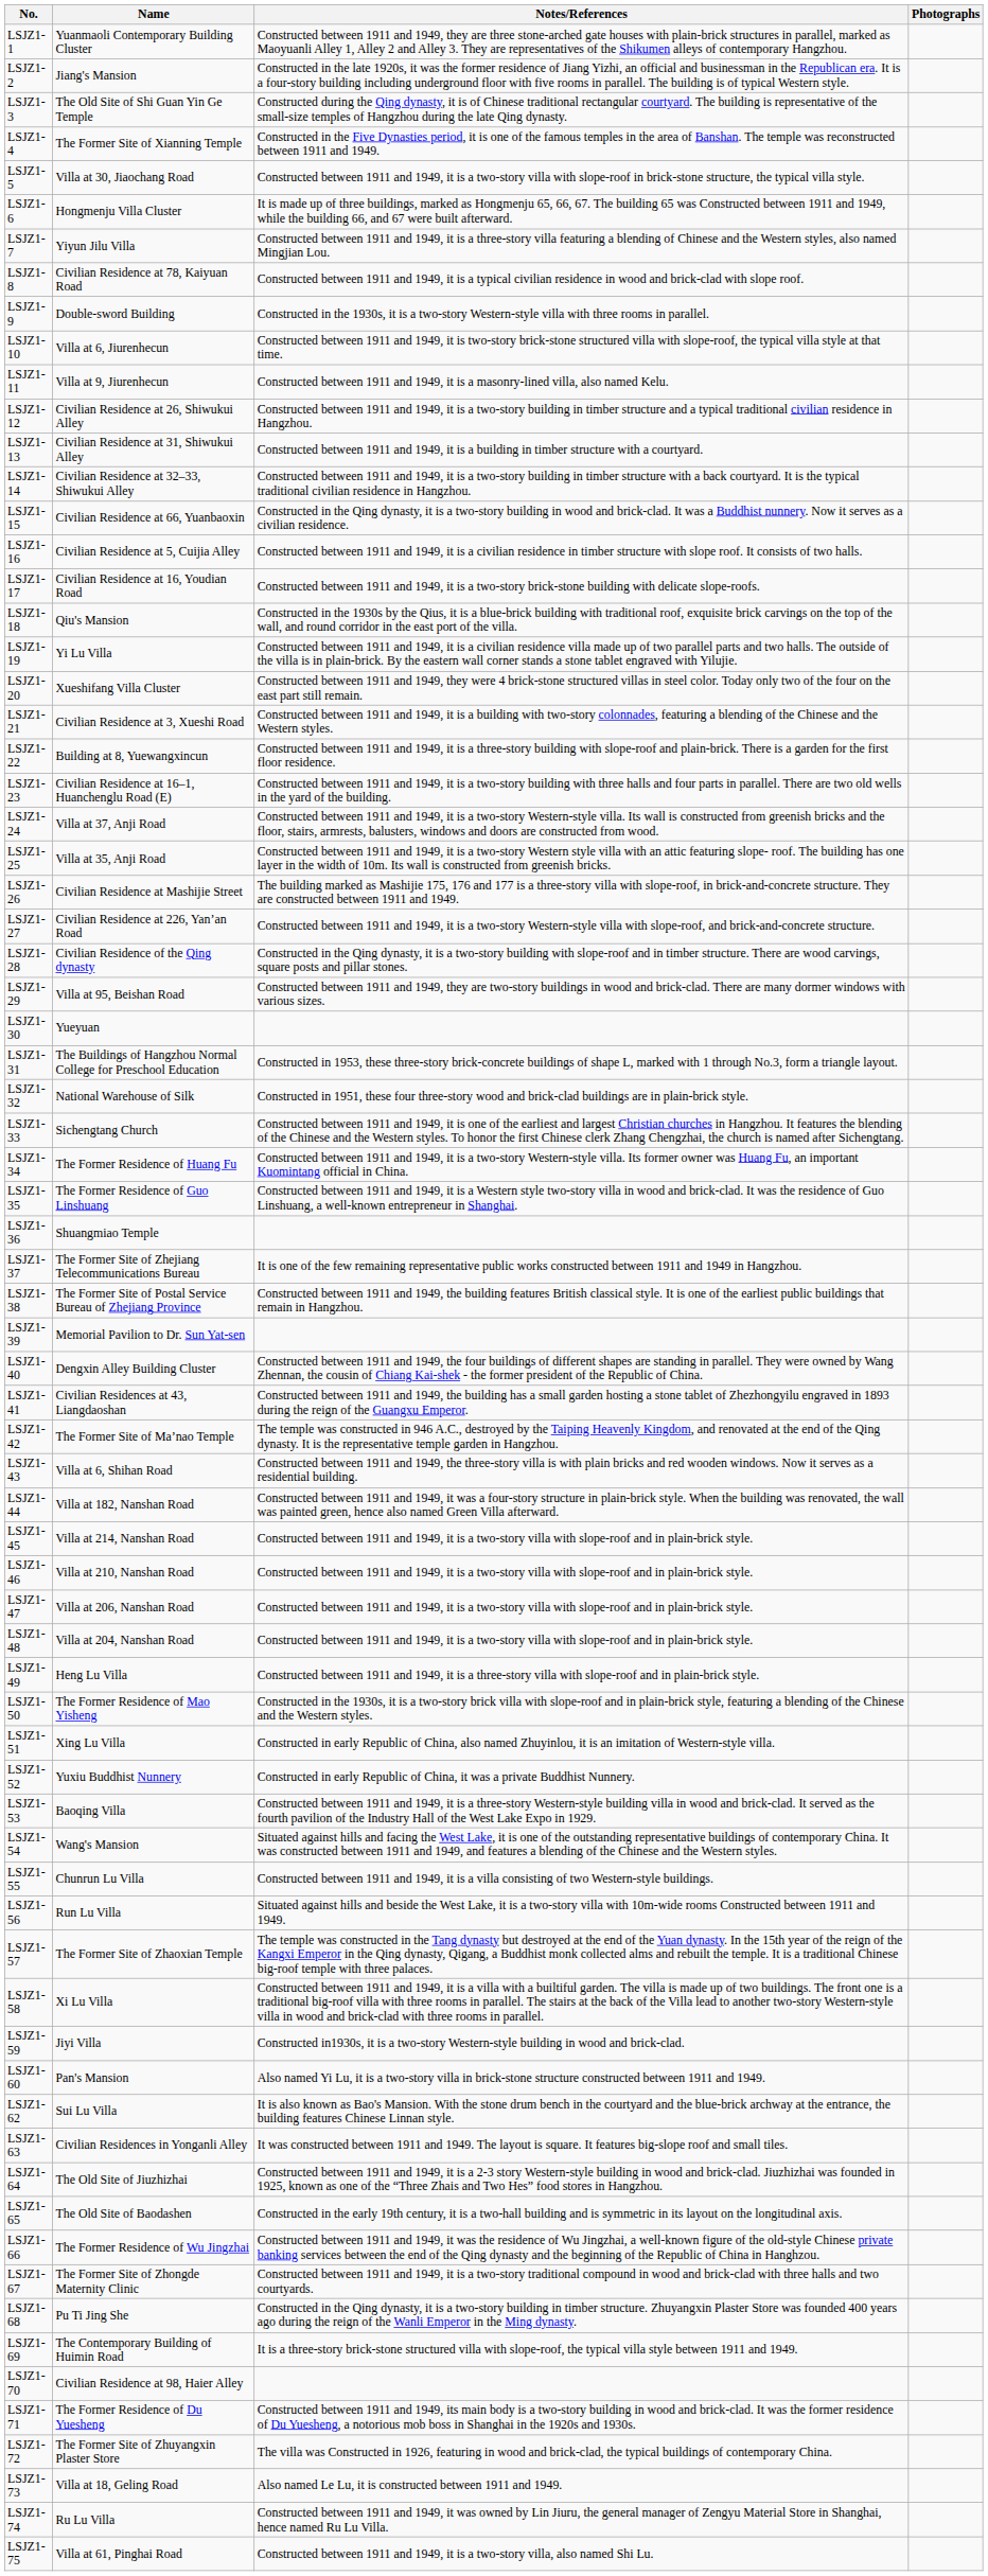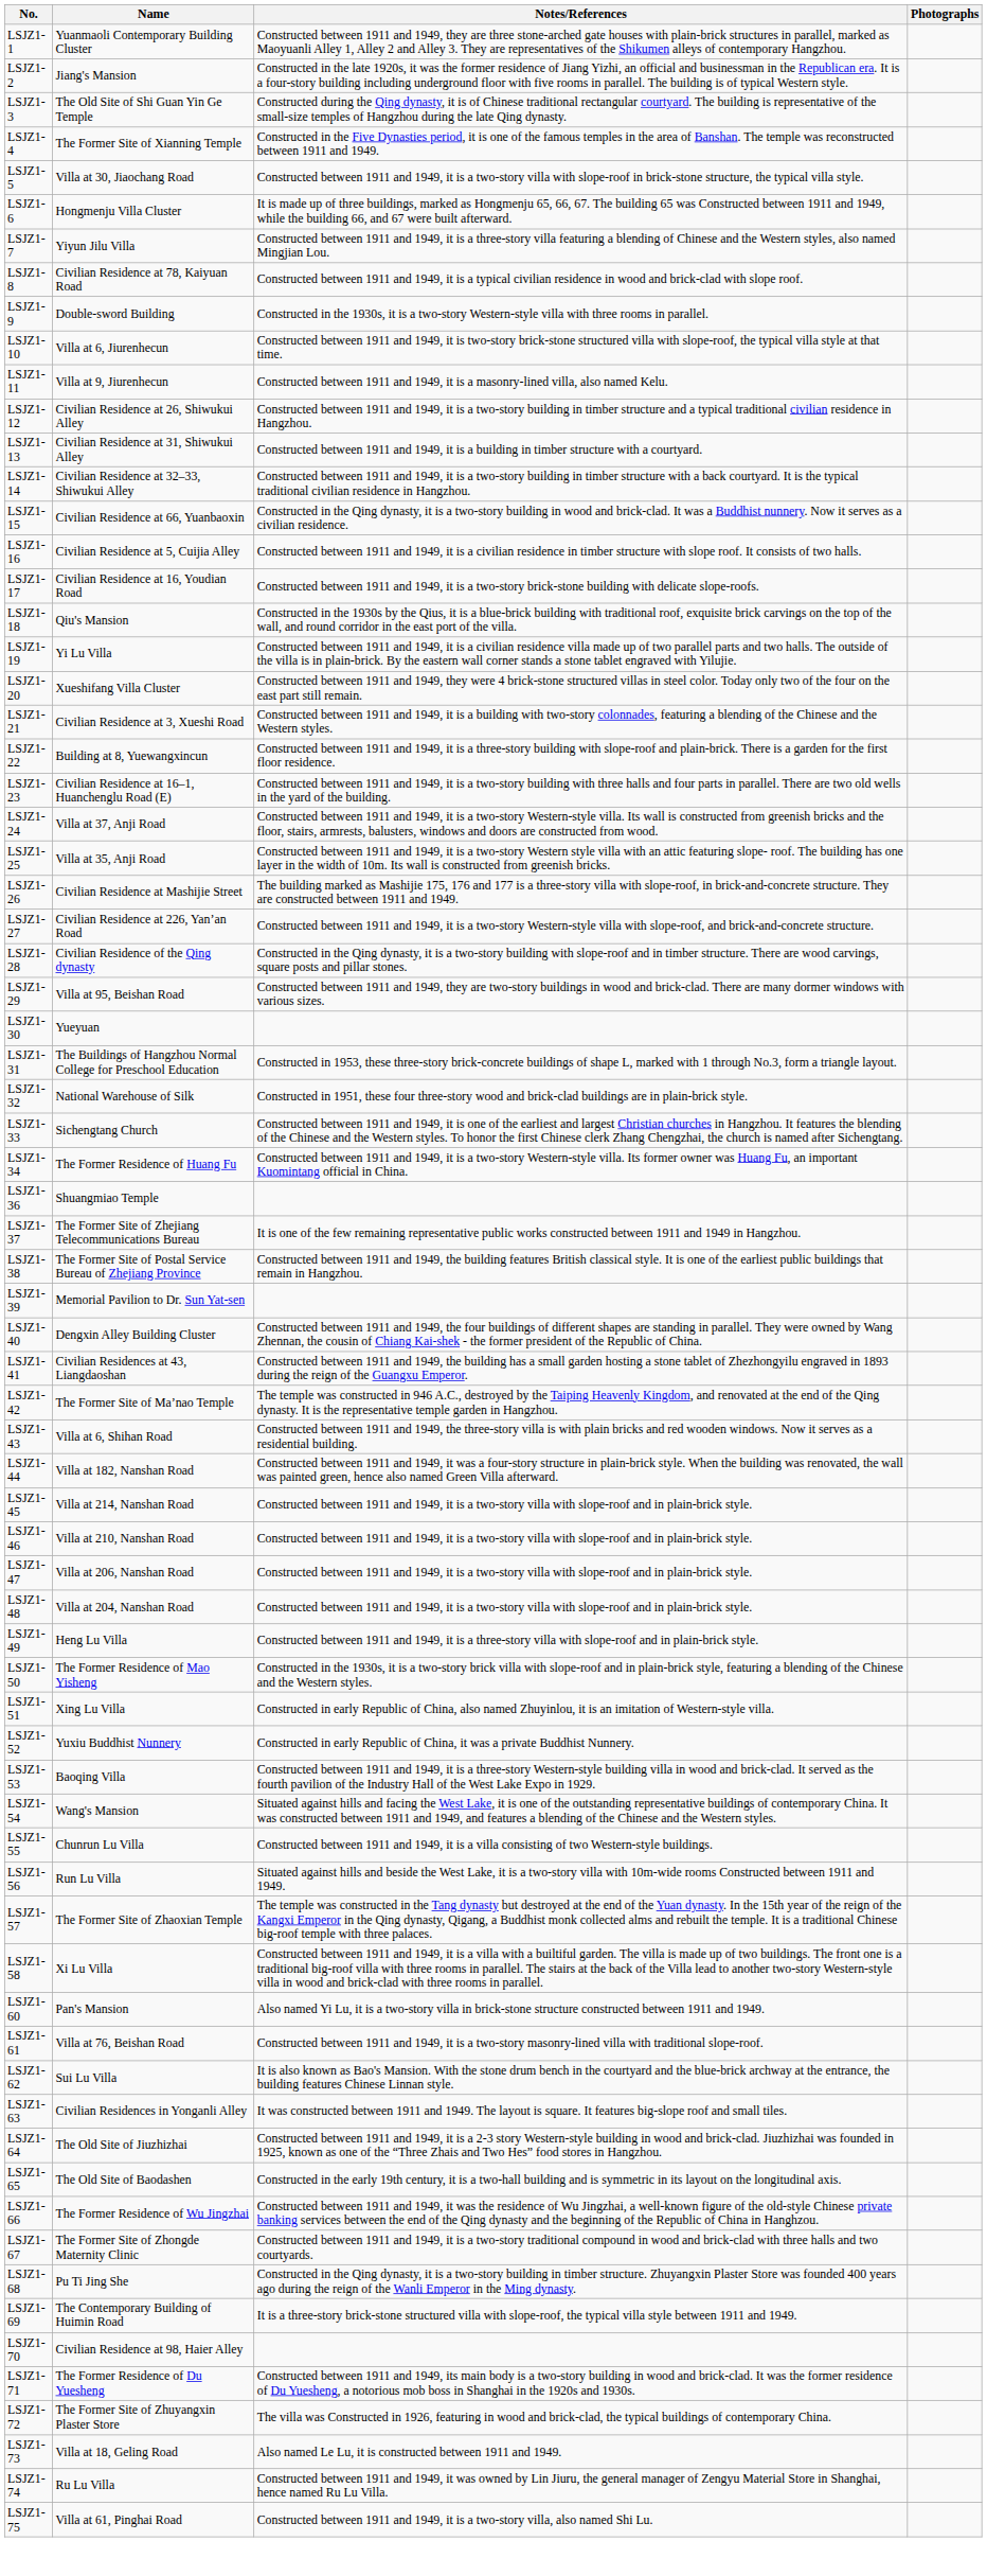 <table class="wikitable" border="1">
 <tr>
 <th>No.</th>
 <th>Name</th>
 <th>Notes/References</th>
 <th>Photographs</th>
 </tr>
 <tr>
 <td>LSJZ1-1</td>
 <td>Yuanmaoli Contemporary Building Cluster</td>
 <td>Constructed between 1911 and 1949, they are three stone-arched gate houses with plain-brick structures in parallel, marked as Maoyuanli Alley 1, Alley 2 and Alley 3. They are representatives of the <a href='#'>Shikumen</a> alleys of contemporary Hangzhou.</td>
 <td></td>
 </tr>
 <tr>
 <td>LSJZ1-2</td>
 <td>Jiang's Mansion</td>
 <td>Constructed in the late 1920s, it was the former residence of Jiang Yizhi, an official and businessman in the <a href='#'>Republican era</a>. It is a four-story building including underground floor with five rooms in parallel. The building is of typical Western style.</td>
 <td></td>
 </tr>
 <tr>
 <td>LSJZ1-3</td>
 <td>The Old Site of Shi Guan Yin Ge Temple</td>
 <td>Constructed during the <a href='#'>Qing dynasty</a>, it is of Chinese traditional rectangular <a href='#'>courtyard</a>. The building is representative of the small-size temples of Hangzhou during the late Qing dynasty.</td>
 <td></td>
 </tr>
 <tr>
 <td>LSJZ1-4</td>
 <td>The Former Site of Xianning Temple</td>
 <td>Constructed in the <a href='#'>Five Dynasties period</a>, it is one of the famous temples in the area of <a href='#'>Banshan</a>. The temple was reconstructed between 1911 and 1949.</td>
 <td></td>
 </tr>
 <tr>
 <td>LSJZ1-5</td>
 <td>Villa at 30, Jiaochang Road</td>
 <td>Constructed between 1911 and 1949, it is a two-story villa with slope-roof in brick-stone structure, the typical villa style.</td>
 <td></td>
 </tr>
 <tr>
 <td>LSJZ1-6</td>
 <td>Hongmenju Villa Cluster</td>
 <td>It is made up of three buildings, marked as Hongmenju 65, 66, 67. The building 65 was Constructed between 1911 and 1949, while the building 66, and 67 were built afterward.</td>
 <td></td>
 </tr>
 <tr>
 <td>LSJZ1-7</td>
 <td>Yiyun Jilu Villa</td>
 <td>Constructed between 1911 and 1949, it is a three-story villa featuring a blending of Chinese and the Western styles, also named Mingjian Lou.</td>
 <td></td>
 </tr>
 <tr>
 <td>LSJZ1-8</td>
 <td>Civilian Residence at 78, Kaiyuan Road</td>
 <td>Constructed between 1911 and 1949, it is a typical civilian residence in wood and brick-clad with slope roof.</td>
 <td></td>
 </tr>
 <tr>
 <td>LSJZ1-9</td>
 <td>Double-sword Building</td>
 <td>Constructed in the 1930s, it is a two-story Western-style villa with three rooms in parallel.</td>
 <td></td>
 </tr>
 <tr>
 <td>LSJZ1-10</td>
 <td>Villa at 6, Jiurenhecun</td>
 <td>Constructed between 1911 and 1949, it is two-story brick-stone structured villa with slope-roof, the typical villa style at that time.</td>
 <td></td>
 </tr>
 <tr>
 <td>LSJZ1-11</td>
 <td>Villa at 9, Jiurenhecun</td>
 <td>Constructed between 1911 and 1949, it is a masonry-lined villa, also named Kelu.</td>
 <td></td>
 </tr>
 <tr>
 <td>LSJZ1-12</td>
 <td>Civilian Residence at 26, Shiwukui Alley</td>
 <td>Constructed between 1911 and 1949, it is a two-story building in timber structure and a typical traditional <a href='#'>civilian</a> residence in Hangzhou.</td>
 <td></td>
 </tr>
 <tr>
 <td>LSJZ1-13</td>
 <td>Civilian Residence at 31, Shiwukui Alley</td>
 <td>Constructed between 1911 and 1949, it is a building in timber structure with a courtyard.</td>
 <td></td>
 </tr>
 <tr>
 <td>LSJZ1-14</td>
 <td>Civilian Residence at 32–33, Shiwukui Alley</td>
 <td>Constructed between 1911 and 1949, it is a two-story building in timber structure with a back courtyard. It is the typical traditional civilian residence in Hangzhou.</td>
 <td></td>
 </tr>
 <tr>
 <td>LSJZ1-15</td>
 <td>Civilian Residence at 66, Yuanbaoxin</td>
 <td>Constructed in the Qing dynasty, it is a two-story building in wood and brick-clad. It was a <a href='#'>Buddhist nunnery</a>. Now it serves as a civilian residence.</td>
 <td></td>
 </tr>
 <tr>
 <td>LSJZ1-16</td>
 <td>Civilian Residence at 5, Cuijia Alley</td>
 <td>Constructed between 1911 and 1949, it is a civilian residence in timber structure with slope roof. It consists of two halls.</td>
 <td></td>
 </tr>
 <tr>
 <td>LSJZ1-17</td>
 <td>Civilian Residence at 16, Youdian Road</td>
 <td>Constructed between 1911 and 1949, it is a two-story brick-stone building with delicate slope-roofs.</td>
 <td></td>
 </tr>
 <tr>
 <td>LSJZ1-18</td>
 <td>Qiu's Mansion</td>
 <td>Constructed in the 1930s by the Qius, it is a blue-brick building with traditional roof, exquisite brick carvings on the top of the wall, and round corridor in the east port of the villa.</td>
 <td></td>
 </tr>
 <tr>
 <td>LSJZ1-19</td>
 <td>Yi Lu Villa</td>
 <td>Constructed between 1911 and 1949, it is a civilian residence villa made up of two parallel parts and two halls. The outside of the villa is in plain-brick. By the eastern wall corner stands a stone tablet engraved with Yilujie.</td>
 <td></td>
 </tr>
 <tr>
 <td>LSJZ1-20</td>
 <td>Xueshifang Villa Cluster</td>
 <td>Constructed between 1911 and 1949, they were 4 brick-stone structured villas in steel color. Today only two of the four on the east part still remain.</td>
 <td></td>
 </tr>
 <tr>
 <td>LSJZ1-21</td>
 <td>Civilian Residence at 3, Xueshi Road</td>
 <td>Constructed between 1911 and 1949, it is a building with two-story <a href='#'>colonnades</a>, featuring a blending of the Chinese and the Western styles.</td>
 <td></td>
 </tr>
 <tr>
 <td>LSJZ1-22</td>
 <td>Building at 8, Yuewangxincun</td>
 <td>Constructed between 1911 and 1949, it is a three-story building with slope-roof and plain-brick. There is a garden for the first floor residence.</td>
 <td></td>
 </tr>
 <tr>
 <td>LSJZ1-23</td>
 <td>Civilian Residence at 16–1, Huanchenglu Road (E)</td>
 <td>Constructed between 1911 and 1949, it is a two-story building with three halls and four parts in parallel. There are two old wells in the yard of the building.</td>
 <td></td>
 </tr>
 <tr>
 <td>LSJZ1-24</td>
 <td>Villa at 37, Anji Road</td>
 <td>Constructed between 1911 and 1949, it is a two-story Western-style villa. Its wall is constructed from greenish bricks and the floor, stairs, armrests, balusters, windows and doors are constructed from wood.</td>
 <td></td>
 </tr>
 <tr>
 <td>LSJZ1-25</td>
 <td>Villa at 35, Anji Road</td>
 <td>Constructed between 1911 and 1949, it is a two-story Western style villa with an attic featuring slope- roof. The building has one layer in the width of 10m. Its wall is constructed from greenish bricks.</td>
 <td></td>
 </tr>
 <tr>
 <td>LSJZ1-26</td>
 <td>Civilian Residence at Mashijie Street</td>
 <td>The building marked as Mashijie 175, 176 and 177 is a three-story villa with slope-roof, in brick-and-concrete structure. They are constructed between 1911 and 1949.</td>
 <td></td>
 </tr>
 <tr>
 <td>LSJZ1-27</td>
 <td>Civilian Residence at 226, Yan’an Road</td>
 <td>Constructed between 1911 and 1949, it is a two-story Western-style villa with slope-roof, and brick-and-concrete structure.</td>
 <td></td>
 </tr>
 <tr>
 <td>LSJZ1-28</td>
 <td>Civilian Residence of the <a href='#'>Qing dynasty</a></td>
 <td>Constructed in the Qing dynasty, it is a two-story building with slope-roof and in timber structure. There are wood carvings, square posts and pillar stones.</td>
 <td></td>
 </tr>
 <tr>
 <td>LSJZ1-29</td>
 <td>Villa at 95, Beishan Road</td>
 <td>Constructed between 1911 and 1949, they are two-story buildings in wood and brick-clad. There are many dormer windows with various sizes.</td>
 <td></td>
 </tr>
 <tr>
 <td>LSJZ1-30</td>
 <td>Yueyuan</td>
 <td></td>
 <td></td>
 </tr>
 <tr>
 <td>LSJZ1-31</td>
 <td>The Buildings of Hangzhou Normal College for Preschool Education</td>
 <td>Constructed in 1953, these three-story brick-concrete buildings of shape L, marked with 1 through No.3, form a triangle layout.</td>
 <td></td>
 </tr>
 <tr>
 <td>LSJZ1-32</td>
 <td>National Warehouse of Silk</td>
 <td>Constructed in 1951, these four three-story wood and brick-clad buildings are in plain-brick style.</td>
 <td></td>
 </tr>
 <tr>
 <td>LSJZ1-33</td>
 <td>Sichengtang Church</td>
 <td>Constructed between 1911 and 1949, it is one of the earliest and largest <a href='#'>Christian churches</a> in Hangzhou. It features the blending of the Chinese and the Western styles. To honor the first Chinese clerk Zhang Chengzhai, the church is named after Sichengtang.</td>
 <td></td>
 </tr>
 <tr>
 <td>LSJZ1-34</td>
 <td>The Former Residence of <a href='#'>Huang Fu</a></td>
 <td>Constructed between 1911 and 1949, it is a two-story Western-style villa. Its former owner was <a href='#'>Huang Fu</a>, an important <a href='#'>Kuomintang</a> official in China.</td>
 <td></td>
 </tr>
 <tr>
-<td>LSJZ1-35</td>
-<td>The Former Residence of <a href='#'>Guo Linshuang</a></td>
-<td>Constructed between 1911 and 1949, it is a Western style two-story villa in wood and brick-clad. It was the residence of Guo Linshuang, a well-known entrepreneur in <a href='#'>Shanghai</a>.</td>
-<td></td>
-</tr>
-<tr>
 <td>LSJZ1-36</td>
 <td>Shuangmiao Temple</td>
 <td></td>
 <td></td>
 </tr>
 <tr>
 <td>LSJZ1-37</td>
 <td>The Former Site of Zhejiang Telecommunications Bureau</td>
 <td>It is one of the few remaining representative public works constructed between 1911 and 1949 in Hangzhou.</td>
 <td></td>
 </tr>
 <tr>
 <td>LSJZ1-38</td>
 <td>The Former Site of Postal Service Bureau of <a href='#'>Zhejiang Province</a></td>
 <td>Constructed between 1911 and 1949, the building features British classical style. It is one of the earliest public buildings that remain in Hangzhou.</td>
 <td></td>
 </tr>
 <tr>
 <td>LSJZ1-39</td>
 <td>Memorial Pavilion to Dr. <a href='#'>Sun Yat-sen</a></td>
 <td></td>
 <td></td>
 </tr>
 <tr>
 <td>LSJZ1-40</td>
 <td>Dengxin Alley Building Cluster</td>
 <td>Constructed between 1911 and 1949, the four buildings of different shapes are standing in parallel. They were owned by Wang Zhennan, the cousin of <a href='#'>Chiang Kai-shek</a> - the former president of the Republic of China.</td>
 <td></td>
 </tr>
 <tr>
 <td>LSJZ1-41</td>
 <td>Civilian Residences at 43, Liangdaoshan</td>
 <td>Constructed between 1911 and 1949, the building has a small garden hosting a stone tablet of Zhezhongyilu engraved in 1893 during the reign of the <a href='#'>Guangxu Emperor</a>.</td>
 <td></td>
 </tr>
 <tr>
 <td>LSJZ1-42</td>
 <td>The Former Site of Ma’nao Temple</td>
 <td>The temple was constructed in 946 A.C., destroyed by the <a href='#'>Taiping Heavenly Kingdom</a>, and renovated at the end of the Qing dynasty. It is the representative temple garden in Hangzhou.</td>
 <td></td>
 </tr>
 <tr>
 <td>LSJZ1-43</td>
 <td>Villa at 6, Shihan Road</td>
 <td>Constructed between 1911 and 1949, the three-story villa is with plain bricks and red wooden windows. Now it serves as a residential building.</td>
 <td></td>
 </tr>
 <tr>
 <td>LSJZ1-44</td>
 <td>Villa at 182, Nanshan Road</td>
 <td>Constructed between 1911 and 1949, it was a four-story structure in plain-brick style. When the building was renovated, the wall was painted green, hence also named Green Villa afterward.</td>
 <td></td>
 </tr>
 <tr>
 <td>LSJZ1-45</td>
 <td>Villa at 214, Nanshan Road</td>
 <td>Constructed between 1911 and 1949, it is a two-story villa with slope-roof and in plain-brick style.</td>
 <td></td>
 </tr>
 <tr>
 <td>LSJZ1-46</td>
 <td>Villa at 210, Nanshan Road</td>
 <td>Constructed between 1911 and 1949, it is a two-story villa with slope-roof and in plain-brick style.</td>
 <td></td>
 </tr>
 <tr>
 <td>LSJZ1-47</td>
 <td>Villa at 206, Nanshan Road</td>
 <td>Constructed between 1911 and 1949, it is a two-story villa with slope-roof and in plain-brick style.</td>
 <td></td>
 </tr>
 <tr>
 <td>LSJZ1-48</td>
 <td>Villa at 204, Nanshan Road</td>
 <td>Constructed between 1911 and 1949, it is a two-story villa with slope-roof and in plain-brick style.</td>
 <td></td>
 </tr>
 <tr>
 <td>LSJZ1-49</td>
 <td>Heng Lu Villa</td>
 <td>Constructed between 1911 and 1949, it is a three-story villa with slope-roof and in plain-brick style.</td>
 <td></td>
 </tr>
 <tr>
 <td>LSJZ1-50</td>
 <td>The Former Residence of <a href='#'>Mao Yisheng</a></td>
 <td>Constructed in the 1930s, it is a two-story brick villa with slope-roof and in plain-brick style, featuring a blending of the Chinese and the Western styles.</td>
 <td></td>
 </tr>
 <tr>
 <td>LSJZ1-51</td>
 <td>Xing Lu Villa</td>
 <td>Constructed in early Republic of China, also named Zhuyinlou, it is an imitation of Western-style villa.</td>
 <td></td>
 </tr>
 <tr>
 <td>LSJZ1-52</td>
 <td>Yuxiu Buddhist <a href='#'>Nunnery</a></td>
 <td>Constructed in early Republic of China, it was a private Buddhist Nunnery.</td>
 <td></td>
 </tr>
 <tr>
 <td>LSJZ1-53</td>
 <td>Baoqing Villa</td>
 <td>Constructed between 1911 and 1949, it is a three-story Western-style building villa in wood and brick-clad. It served as the fourth pavilion of the Industry Hall of the West Lake Expo in 1929.</td>
 <td></td>
 </tr>
 <tr>
 <td>LSJZ1-54</td>
 <td>Wang's Mansion</td>
 <td>Situated against hills and facing the <a href='#'>West Lake</a>, it is one of the outstanding representative buildings of contemporary China. It was constructed between 1911 and 1949, and features a blending of the Chinese and the Western styles.</td>
 <td></td>
 </tr>
 <tr>
 <td>LSJZ1-55</td>
 <td>Chunrun Lu Villa</td>
 <td>Constructed between 1911 and 1949, it is a villa consisting of two Western-style buildings.</td>
 <td></td>
 </tr>
 <tr>
 <td>LSJZ1-56</td>
 <td>Run Lu Villa</td>
 <td>Situated against hills and beside the West Lake, it is a two-story villa with 10m-wide rooms Constructed between 1911 and 1949.</td>
 <td></td>
 </tr>
 <tr>
 <td>LSJZ1-57</td>
 <td>The Former Site of Zhaoxian Temple</td>
 <td>The temple was constructed in the <a href='#'>Tang dynasty</a> but destroyed at the end of the <a href='#'>Yuan dynasty</a>. In the 15th year of the reign of the <a href='#'>Kangxi Emperor</a> in the Qing dynasty, Qigang, a Buddhist monk collected alms and rebuilt the temple. It is a traditional Chinese big-roof temple with three palaces.</td>
 <td></td>
 </tr>
 <tr>
 <td>LSJZ1-58</td>
 <td>Xi Lu Villa</td>
 <td>Constructed between 1911 and 1949, it is a villa with a builtiful garden. The villa is made up of two buildings. The front one is a traditional big-roof villa with three rooms in parallel. The stairs at the back of the Villa lead to another two-story Western-style villa in wood and brick-clad with three rooms in parallel.</td>
 <td></td>
 </tr>
 <tr>
-<td>LSJZ1-59</td>
-<td>Jiyi Villa</td>
-<td>Constructed in1930s, it is a two-story Western-style building in wood and brick-clad.</td>
+<td>LSJZ1-60</td>
+<td>Pan's Mansion</td>
+<td>Also named Yi Lu, it is a two-story villa in brick-stone structure constructed between 1911 and 1949.</td>
 <td></td>
 </tr>
 <tr>
-<td>LSJZ1-60</td>
-<td>Pan's Mansion</td>
-<td>Also named Yi Lu, it is a two-story villa in brick-stone structure constructed between 1911 and 1949.</td>
+<td>LSJZ1-61</td>
+<td>Villa at 76, Beishan Road</td>
+<td>Constructed between 1911 and 1949, it is a two-story masonry-lined villa with traditional slope-roof.</td>
 <td></td>
 </tr>
 <tr>
 <td>LSJZ1-62</td>
 <td>Sui Lu Villa</td>
 <td>It is also known as Bao's Mansion. With the stone drum bench in the courtyard and the blue-brick archway at the entrance, the building features Chinese Linnan style.</td>
 <td></td>
 </tr>
 <tr>
 <td>LSJZ1-63</td>
 <td>Civilian Residences in Yonganli Alley</td>
 <td>It was constructed between 1911 and 1949. The layout is square. It features big-slope roof and small tiles.</td>
 <td></td>
 </tr>
 <tr>
 <td>LSJZ1-64</td>
 <td>The Old Site of Jiuzhizhai</td>
 <td>Constructed between 1911 and 1949, it is a 2-3 story Western-style building in wood and brick-clad. Jiuzhizhai was founded in 1925, known as one of the “Three Zhais and Two Hes” food stores in Hangzhou.</td>
 <td></td>
 </tr>
 <tr>
 <td>LSJZ1-65</td>
 <td>The Old Site of Baodashen</td>
 <td>Constructed in the early 19th century, it is a two-hall building and is symmetric in its layout on the longitudinal axis.</td>
 <td></td>
 </tr>
 <tr>
 <td>LSJZ1-66</td>
 <td>The Former Residence of <a href='#'>Wu Jingzhai</a></td>
 <td>Constructed between 1911 and 1949, it was the residence of Wu Jingzhai, a well-known figure of the old-style Chinese <a href='#'>private banking</a> services between the end of the Qing dynasty and the beginning of the Republic of China in Hanghzou.</td>
 <td></td>
 </tr>
 <tr>
 <td>LSJZ1-67</td>
 <td>The Former Site of Zhongde Maternity Clinic</td>
 <td>Constructed between 1911 and 1949, it is a two-story traditional compound in wood and brick-clad with three halls and two courtyards.</td>
 <td></td>
 </tr>
 <tr>
 <td>LSJZ1-68</td>
 <td>Pu Ti Jing She</td>
 <td>Constructed in the Qing dynasty, it is a two-story building in timber structure. Zhuyangxin Plaster Store was founded 400 years ago during the reign of the <a href='#'>Wanli Emperor</a> in the <a href='#'>Ming dynasty</a>.</td>
 <td></td>
 </tr>
 <tr>
 <td>LSJZ1-69</td>
 <td>The Contemporary Building of Huimin Road</td>
 <td>It is a three-story brick-stone structured villa with slope-roof, the typical villa style between 1911 and 1949.</td>
 <td></td>
 </tr>
 <tr>
 <td>LSJZ1-70</td>
 <td>Civilian Residence at 98, Haier Alley</td>
 <td></td>
 <td></td>
 </tr>
 <tr>
 <td>LSJZ1-71</td>
 <td>The Former Residence of <a href='#'>Du Yuesheng</a></td>
 <td>Constructed between 1911 and 1949, its main body is a two-story building in wood and brick-clad. It was the former residence of <a href='#'>Du Yuesheng</a>, a notorious mob boss in Shanghai in the 1920s and 1930s.</td>
 <td></td>
 </tr>
 <tr>
 <td>LSJZ1-72</td>
 <td>The Former Site of Zhuyangxin Plaster Store</td>
 <td>The villa was Constructed in 1926, featuring in wood and brick-clad, the typical buildings of contemporary China.</td>
 <td></td>
 </tr>
 <tr>
 <td>LSJZ1-73</td>
 <td>Villa at 18, Geling Road</td>
 <td>Also named Le Lu, it is constructed between 1911 and 1949.</td>
 <td></td>
 </tr>
 <tr>
 <td>LSJZ1-74</td>
 <td>Ru Lu Villa</td>
 <td>Constructed between 1911 and 1949, it was owned by Lin Jiuru, the general manager of Zengyu Material Store in Shanghai, hence named Ru Lu Villa.</td>
 <td></td>
 </tr>
 <tr>
 <td>LSJZ1-75</td>
 <td>Villa at 61, Pinghai Road</td>
 <td>Constructed between 1911 and 1949, it is a two-story villa, also named Shi Lu.</td>
 <td></td>
 </tr>
 </table>
